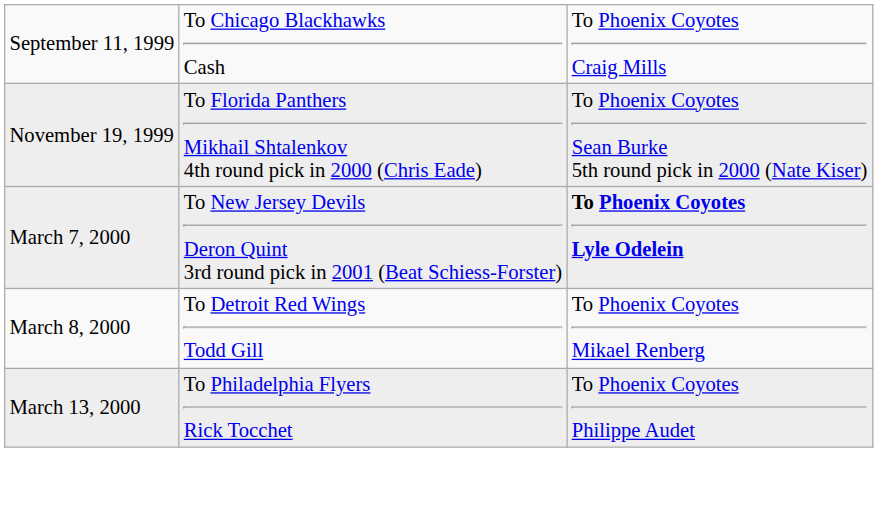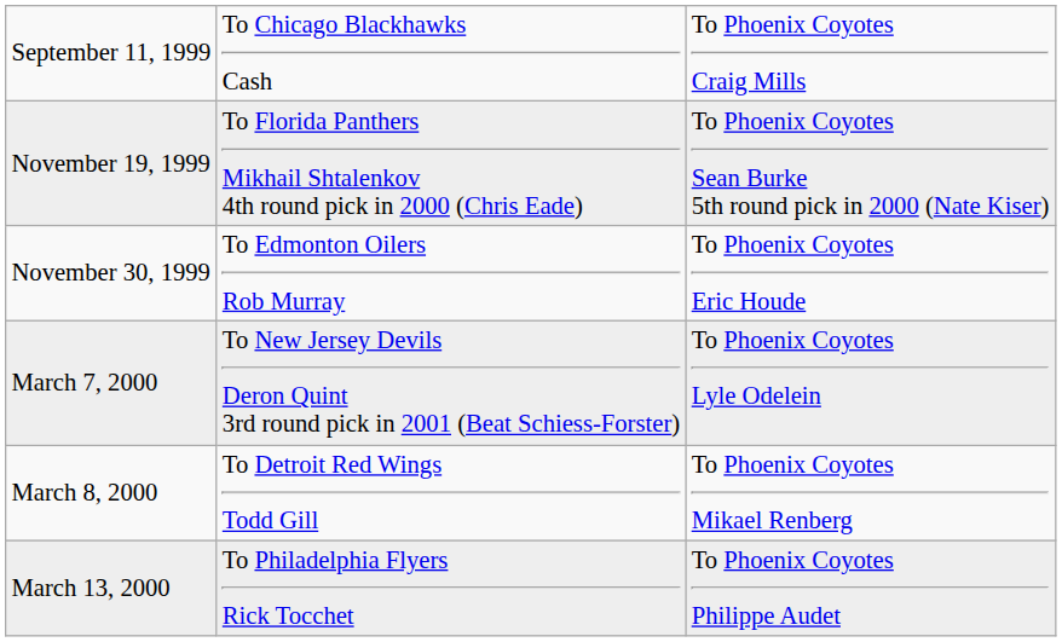 <table class="wikitable">
 <tr>
 <td>September 11, 1999</td>
 <td valign="top">To <a href='#'>Chicago Blackhawks</a><hr>Cash</td>
 <td valign="top">To <a href='#'>Phoenix Coyotes</a><hr><a href='#'>Craig Mills</a></td>
 </tr>
 <tr bgcolor="#eeeeee">
 <td>November 19, 1999</td>
 <td valign="top">To <a href='#'>Florida Panthers</a><hr><a href='#'>Mikhail Shtalenkov</a> <br> 4th round pick in <a href='#'>2000</a> (<a href='#'>Chris Eade</a>)</td>
 <td valign="top">To <a href='#'>Phoenix Coyotes</a><hr><a href='#'>Sean Burke</a> <br> 5th round pick in <a href='#'>2000</a> (<a href='#'>Nate Kiser</a>)</td>
 </tr>
+<tr>
+<td>November 30, 1999</td>
+<td valign="top">To <a href='#'>Edmonton Oilers</a><hr><a href='#'>Rob Murray</a></td>
+<td valign="top">To <a href='#'>Phoenix Coyotes</a><hr><a href='#'>Eric Houde</a></td>
+</tr>
 <tr bgcolor="#eeeeee">
 <td>March 7, 2000</td>
 <td valign="top">To <a href='#'>New Jersey Devils</a><hr><a href='#'>Deron Quint</a> <br> 3rd round pick in <a href='#'>2001</a> (<a href='#'>Beat Schiess-Forster</a>)</td>
-<td valign="top"><strong>To <a href='#'>Phoenix Coyotes</a><hr><a href='#'>Lyle Odelein</a></strong></td>
+<td valign="top">To <a href='#'>Phoenix Coyotes</a><hr><a href='#'>Lyle Odelein</a></td>
 </tr>
 <tr>
 <td>March 8, 2000</td>
 <td valign="top">To <a href='#'>Detroit Red Wings</a><hr><a href='#'>Todd Gill</a></td>
 <td valign="top">To <a href='#'>Phoenix Coyotes</a><hr><a href='#'>Mikael Renberg</a></td>
 </tr>
 <tr bgcolor="#eeeeee">
 <td>March 13, 2000</td>
 <td valign="top">To <a href='#'>Philadelphia Flyers</a><hr><a href='#'>Rick Tocchet</a></td>
 <td valign="top">To <a href='#'>Phoenix Coyotes</a><hr><a href='#'>Philippe Audet</a></td>
 </tr>
 </table>
